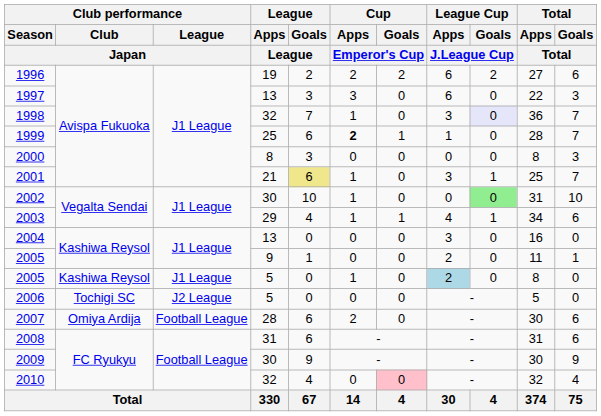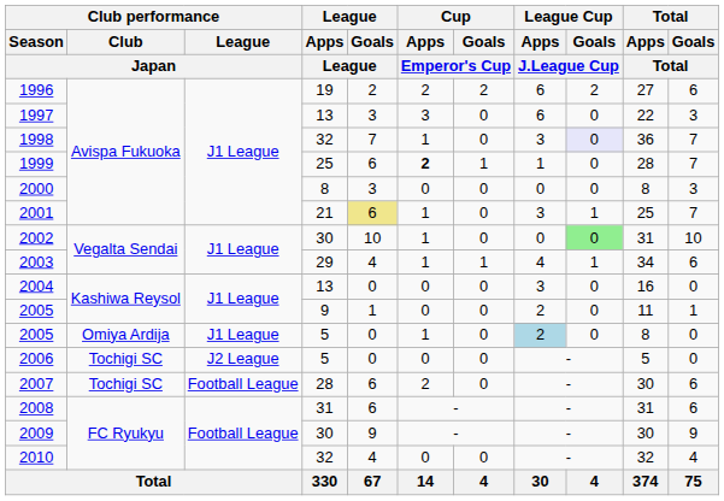 <table class="wikitable" style="text-align:center;">
 <tr>
 <th colspan=3>Club performance</th>
 <th colspan=2>League</th>
 <th colspan=2>Cup</th>
 <th colspan=2>League Cup</th>
 <th colspan=2>Total</th>
 </tr>
 <tr>
 <th>Season</th>
 <th>Club</th>
 <th>League</th>
 <th>Apps</th>
 <th>Goals</th>
 <th>Apps</th>
 <th>Goals</th>
 <th>Apps</th>
 <th>Goals</th>
 <th>Apps</th>
 <th>Goals</th>
 </tr>
 <tr>
 <th colspan=3>Japan</th>
 <th colspan=2>League</th>
 <th colspan=2><a href='#'>Emperor's Cup</a></th>
 <th colspan=2><a href='#'>J.League Cup</a></th>
 <th colspan=2>Total</th>
 </tr>
 <tr>
 <td><a href='#'>1996</a></td>
 <td rowspan="6"><a href='#'>Avispa Fukuoka</a></td>
 <td rowspan="6"><a href='#'>J1 League</a></td>
 <td>19</td>
 <td>2</td>
 <td>2</td>
 <td>2</td>
 <td>6</td>
 <td>2</td>
 <td>27</td>
 <td>6</td>
 </tr>
 <tr>
 <td><a href='#'>1997</a></td>
 <td>13</td>
 <td>3</td>
 <td>3</td>
 <td>0</td>
 <td>6</td>
 <td>0</td>
 <td>22</td>
 <td>3</td>
 </tr>
 <tr>
 <td><a href='#'>1998</a></td>
 <td>32</td>
 <td>7</td>
 <td>1</td>
 <td>0</td>
 <td>3</td>
 <td style="background: lavender;">0</td>
 <td>36</td>
 <td>7</td>
 </tr>
 <tr>
 <td><a href='#'>1999</a></td>
 <td>25</td>
 <td>6</td>
 <td><strong>2</strong></td>
 <td>1</td>
 <td>1</td>
 <td>0</td>
 <td>28</td>
 <td>7</td>
 </tr>
 <tr>
 <td><a href='#'>2000</a></td>
 <td>8</td>
 <td>3</td>
 <td>0</td>
 <td>0</td>
 <td>0</td>
 <td>0</td>
 <td>8</td>
 <td>3</td>
 </tr>
 <tr>
 <td><a href='#'>2001</a></td>
 <td>21</td>
 <td style="background: khaki;">6</td>
 <td>1</td>
 <td>0</td>
 <td>3</td>
 <td>1</td>
 <td>25</td>
 <td>7</td>
 </tr>
 <tr>
 <td><a href='#'>2002</a></td>
 <td rowspan="2"><a href='#'>Vegalta Sendai</a></td>
 <td rowspan="2"><a href='#'>J1 League</a></td>
 <td>30</td>
 <td>10</td>
 <td>1</td>
 <td>0</td>
 <td>0</td>
 <td style="background: lightgreen;">0</td>
 <td>31</td>
 <td>10</td>
 </tr>
 <tr>
 <td><a href='#'>2003</a></td>
 <td>29</td>
 <td>4</td>
 <td>1</td>
 <td>1</td>
 <td>4</td>
 <td>1</td>
 <td>34</td>
 <td>6</td>
 </tr>
 <tr>
 <td><a href='#'>2004</a></td>
 <td rowspan="2"><a href='#'>Kashiwa Reysol</a></td>
 <td rowspan="2"><a href='#'>J1 League</a></td>
 <td>13</td>
 <td>0</td>
 <td>0</td>
 <td>0</td>
 <td>3</td>
 <td>0</td>
 <td>16</td>
 <td>0</td>
 </tr>
 <tr>
 <td><a href='#'>2005</a></td>
 <td>9</td>
 <td>1</td>
 <td>0</td>
 <td>0</td>
 <td>2</td>
 <td>0</td>
 <td>11</td>
 <td>1</td>
 </tr>
 <tr>
 <td><a href='#'>2005</a></td>
-<td><a href='#'>Kashiwa Reysol</a></td>
+<td><a href='#'>Omiya Ardija</a></td>
 <td><a href='#'>J1 League</a></td>
 <td>5</td>
 <td>0</td>
 <td>1</td>
 <td>0</td>
 <td style="background: lightblue;">2</td>
 <td>0</td>
 <td>8</td>
 <td>0</td>
 </tr>
 <tr>
 <td><a href='#'>2006</a></td>
 <td><a href='#'>Tochigi SC</a></td>
 <td><a href='#'>J2 League</a></td>
 <td>5</td>
 <td>0</td>
 <td>0</td>
 <td>0</td>
 <td colspan="2">-</td>
 <td>5</td>
 <td>0</td>
 </tr>
 <tr>
 <td><a href='#'>2007</a></td>
-<td><a href='#'>Omiya Ardija</a></td>
+<td><a href='#'>Tochigi SC</a></td>
 <td><a href='#'>Football League</a></td>
 <td>28</td>
 <td>6</td>
 <td>2</td>
 <td>0</td>
 <td colspan="2">-</td>
 <td>30</td>
 <td>6</td>
 </tr>
 <tr>
 <td><a href='#'>2008</a></td>
 <td rowspan="3"><a href='#'>FC Ryukyu</a></td>
 <td rowspan="3"><a href='#'>Football League</a></td>
 <td>31</td>
 <td>6</td>
 <td colspan="2">-</td>
 <td colspan="2">-</td>
 <td>31</td>
 <td>6</td>
 </tr>
 <tr>
 <td><a href='#'>2009</a></td>
 <td>30</td>
 <td>9</td>
 <td colspan="2">-</td>
 <td colspan="2">-</td>
 <td>30</td>
 <td>9</td>
 </tr>
 <tr>
 <td><a href='#'>2010</a></td>
 <td>32</td>
 <td>4</td>
 <td>0</td>
-<td style="background: pink;">0</td>
+<td>0</td>
 <td colspan="2">-</td>
 <td>32</td>
 <td>4</td>
 </tr>
 <tr>
 <th colspan=3>Total</th>
 <th>330</th>
 <th>67</th>
 <th>14</th>
 <th>4</th>
 <th>30</th>
 <th>4</th>
 <th>374</th>
 <th>75</th>
 </tr>
 </table>
